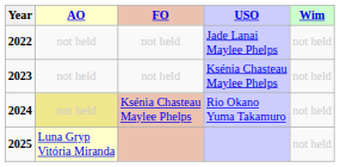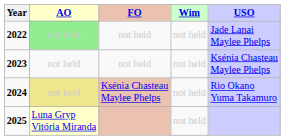 <table class="wikitable" style="font-size: 90%">
 <tr>
 <th align="center">Year</th>
 <th style="background:#FFFFCC;" align="center"><a href='#'>AO</a></th>
 <th style="background:#EBC2AF;" align="center"><a href='#'>FO</a></th>
+<th style="background:#CCFFCC;" align="center"><a href='#'>Wim</a></th>
 <th style="background:#CCCCFF;" align="center"><a href='#'>USO</a></th>
-<th style="background:#CCFFCC;" align="center"><a href='#'>Wim</a></th>
 </tr>
 <tr>
 <td align="center"><strong>2022</strong></td>
+<td style="background: lightgreen; color:#CCCCCC;" align="center">not held</td>
 <td style="color:#CCCCCC;" align="center">not held</td>
 <td style="color:#CCCCCC;" align="center">not held</td>
 <td style="background:#CCCCFF;" align="left"> <a href='#'>Jade Lanai</a> <br> <a href='#'>Maylee Phelps</a> </td>
-<td style="color:#CCCCCC;" align="center">not held</td>
 </tr>
 <tr>
 <td align="center"><strong>2023</strong></td>
 <td style="color:#CCCCCC;" align="center">not held</td>
 <td style="color:#CCCCCC;" align="center">not held</td>
+<td style="color:#CCCCCC;" align="center">not held</td>
 <td style="background:#CCCCFF;" align="left"> <a href='#'>Ksénia Chasteau</a> <br> <a href='#'>Maylee Phelps</a> </td>
-<td style="color:#CCCCCC;" align="center">not held</td>
 </tr>
 <tr>
 <td align="center"><strong>2024</strong></td>
 <td style="background: khaki; color:#CCCCCC;" align="center">not held</td>
 <td style="background:#EBC2AF;" align="left"> <a href='#'>Ksénia Chasteau</a> <br> <a href='#'>Maylee Phelps</a>  </td>
+<td style="color:#CCCCCC;" align="center">not held</td>
 <td style="background:#CCCCFF;" align="left"> <a href='#'>Rio Okano</a> <br> <a href='#'>Yuma Takamuro</a> </td>
-<td style="color:#CCCCCC;" align="center">not held</td>
 </tr>
 <tr>
 <td align="center"><strong>2025</strong></td>
 <td style="background:#FFFFCC;" align="left"> <a href='#'>Luna Gryp</a> <br> <a href='#'>Vitória Miranda</a> </td>
 <td style="background:#EBC2AF;" align="left"></td>
+<td style="color:#CCCCCC;" align="center">not held</td>
 <td style="background:#CCCCFF;" align="left"></td>
-<td style="color:#CCCCCC;" align="center">not held</td>
 </tr>
 </table>
